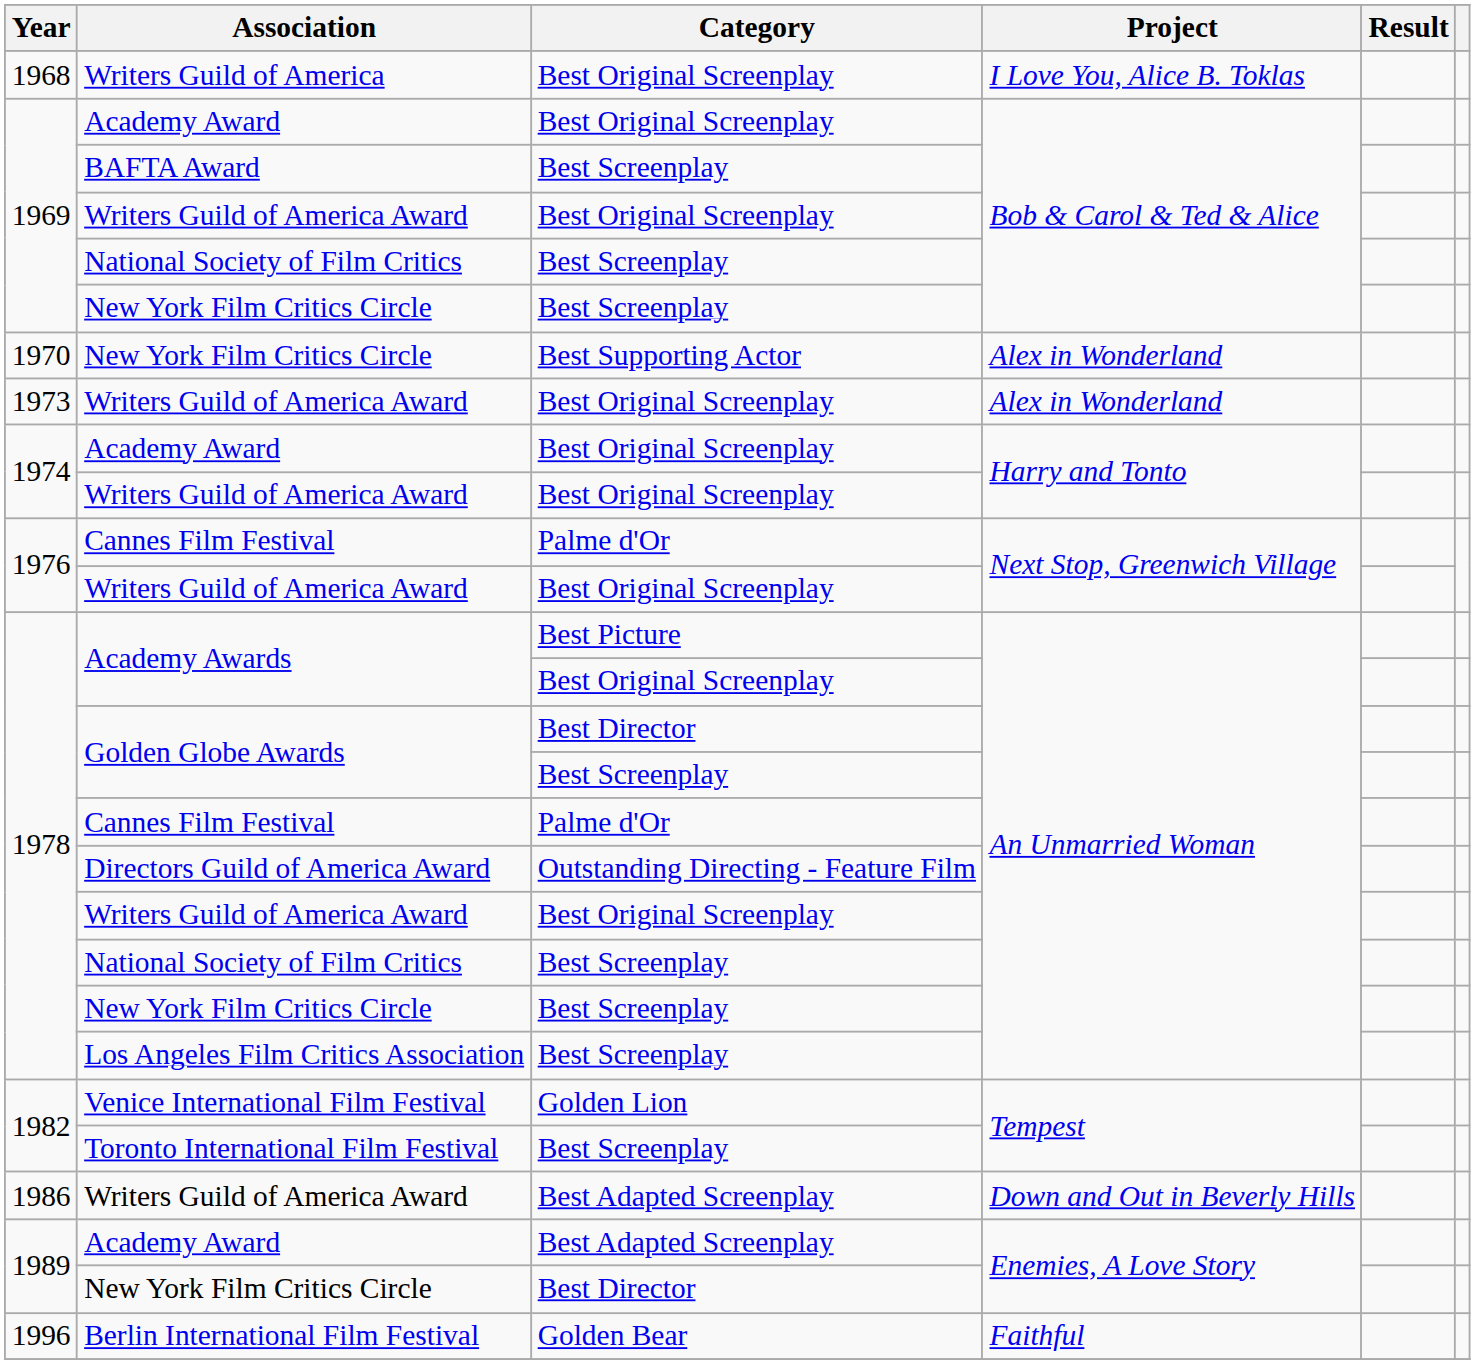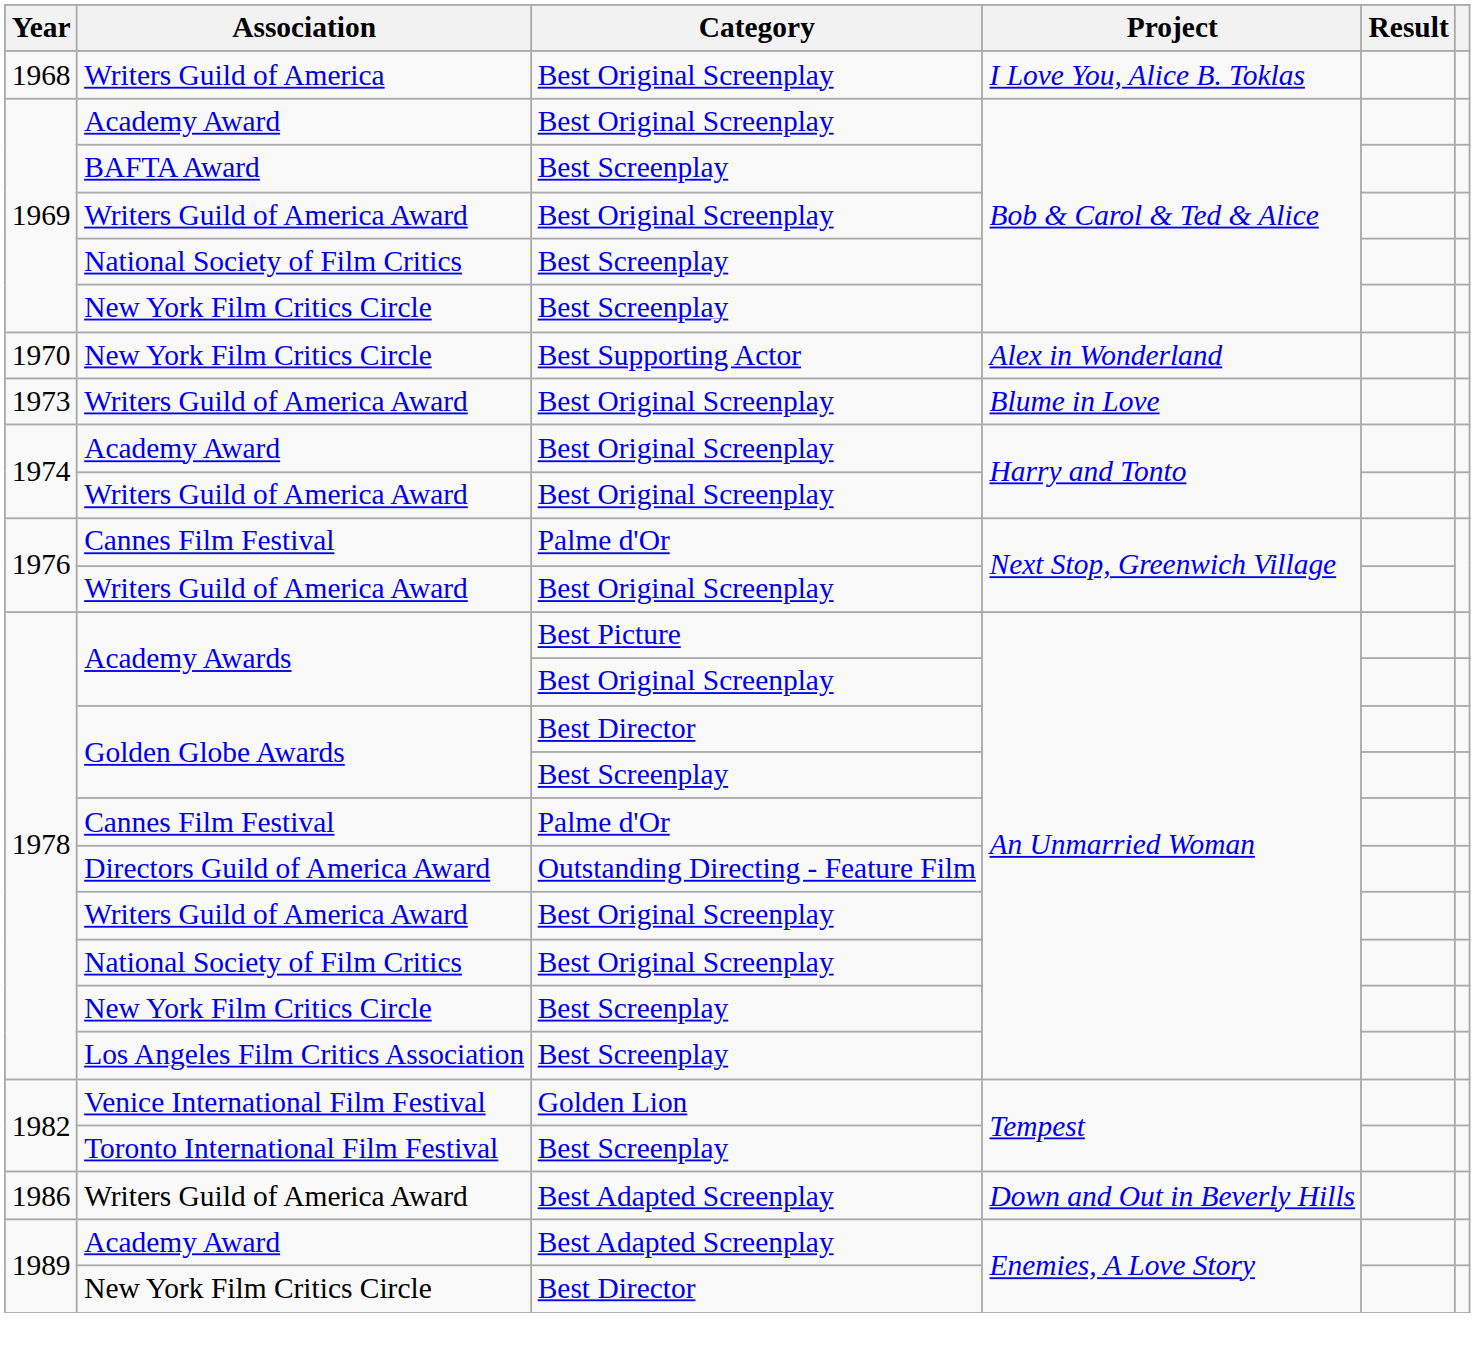 <table class="wikitable sortable">
 <tr>
 <th>Year</th>
 <th>Association</th>
 <th>Category</th>
 <th>Project</th>
 <th>Result</th>
 <th class=unsortable></th>
 </tr>
 <tr>
 <td>1968</td>
 <td><a href='#'>Writers Guild of America</a></td>
 <td><a href='#'>Best Original Screenplay</a></td>
 <td><em><a href='#'>I Love You, Alice B. Toklas</a></em></td>
 <td></td>
 <td></td>
 </tr>
 <tr>
 <td rowspan=5>1969</td>
 <td><a href='#'>Academy Award</a></td>
 <td><a href='#'>Best Original Screenplay</a></td>
 <td rowspan=5><em><a href='#'>Bob & Carol & Ted & Alice</a></em></td>
 <td></td>
 <td></td>
 </tr>
 <tr>
 <td><a href='#'>BAFTA Award</a></td>
 <td><a href='#'>Best Screenplay</a></td>
 <td></td>
 <td></td>
 </tr>
 <tr>
 <td><a href='#'>Writers Guild of America Award</a></td>
 <td><a href='#'>Best Original Screenplay</a></td>
 <td></td>
 <td></td>
 </tr>
 <tr>
 <td><a href='#'>National Society of Film Critics</a></td>
 <td><a href='#'>Best Screenplay</a></td>
 <td></td>
 <td></td>
 </tr>
 <tr>
 <td><a href='#'>New York Film Critics Circle</a></td>
 <td><a href='#'>Best Screenplay</a></td>
 <td></td>
 <td></td>
 </tr>
 <tr>
 <td>1970</td>
 <td><a href='#'>New York Film Critics Circle</a></td>
 <td><a href='#'>Best Supporting Actor</a></td>
 <td><em><a href='#'>Alex in Wonderland</a></em></td>
 <td></td>
 <td></td>
 </tr>
 <tr>
 <td>1973</td>
 <td><a href='#'>Writers Guild of America Award</a></td>
 <td><a href='#'>Best Original Screenplay</a></td>
-<td><em><a href='#'>Alex in Wonderland</a></em></td>
+<td><em><a href='#'>Blume in Love</a></em></td>
 <td></td>
 </tr>
 <tr>
 <td rowspan=2>1974</td>
 <td><a href='#'>Academy Award</a></td>
 <td><a href='#'>Best Original Screenplay</a></td>
 <td rowspan=2><em><a href='#'>Harry and Tonto</a></em></td>
 <td></td>
 <td></td>
 </tr>
 <tr>
 <td><a href='#'>Writers Guild of America Award</a></td>
 <td><a href='#'>Best Original Screenplay</a></td>
 <td></td>
 <td></td>
 </tr>
 <tr>
 <td rowspan=2>1976</td>
 <td><a href='#'>Cannes Film Festival</a></td>
 <td><a href='#'>Palme d'Or</a></td>
 <td rowspan=2><em><a href='#'>Next Stop, Greenwich Village</a></em></td>
 <td></td>
 </tr>
 <tr>
 <td><a href='#'>Writers Guild of America Award</a></td>
 <td><a href='#'>Best Original Screenplay</a></td>
 <td></td>
 </tr>
 <tr>
 <td rowspan=10>1978</td>
 <td rowspan=2><a href='#'>Academy Awards</a></td>
 <td><a href='#'>Best Picture</a></td>
 <td rowspan=10><em><a href='#'>An Unmarried Woman</a></em></td>
 <td></td>
 <td></td>
 </tr>
 <tr>
 <td><a href='#'>Best Original Screenplay</a></td>
 <td></td>
 <td></td>
 </tr>
 <tr>
 <td rowspan=2><a href='#'>Golden Globe Awards</a></td>
 <td><a href='#'>Best Director</a></td>
 <td></td>
 <td></td>
 </tr>
 <tr>
 <td><a href='#'>Best Screenplay</a></td>
 <td></td>
 <td></td>
 </tr>
 <tr>
 <td><a href='#'>Cannes Film Festival</a></td>
 <td><a href='#'>Palme d'Or</a></td>
 <td></td>
 <td></td>
 </tr>
 <tr>
 <td><a href='#'>Directors Guild of America Award</a></td>
 <td><a href='#'>Outstanding Directing - Feature Film</a></td>
 <td></td>
 <td></td>
 </tr>
 <tr>
 <td><a href='#'>Writers Guild of America Award</a></td>
 <td><a href='#'>Best Original Screenplay</a></td>
 <td></td>
 </tr>
 <tr>
 <td><a href='#'>National Society of Film Critics</a></td>
-<td><a href='#'>Best Screenplay</a></td>
+<td><a href='#'>Best Original Screenplay</a></td>
 <td></td>
 <td></td>
 </tr>
 <tr>
 <td><a href='#'>New York Film Critics Circle</a></td>
 <td><a href='#'>Best Screenplay</a></td>
 <td></td>
 <td></td>
 </tr>
 <tr>
 <td><a href='#'>Los Angeles Film Critics Association</a></td>
 <td><a href='#'>Best Screenplay</a></td>
 <td></td>
 <td></td>
 </tr>
 <tr>
 <td rowspan=2>1982</td>
 <td><a href='#'>Venice International Film Festival</a></td>
 <td><a href='#'>Golden Lion</a></td>
 <td rowspan=2><em><a href='#'>Tempest</a></em></td>
 <td></td>
 <td></td>
 </tr>
 <tr>
 <td><a href='#'>Toronto International Film Festival</a></td>
 <td><a href='#'>Best Screenplay</a></td>
 <td></td>
 </tr>
 <tr>
 <td>1986</td>
 <td>Writers Guild of America Award</td>
 <td><a href='#'>Best Adapted Screenplay</a></td>
 <td><em><a href='#'>Down and Out in Beverly Hills</a></em></td>
 <td></td>
 <td></td>
 </tr>
 <tr>
 <td rowspan=2>1989</td>
 <td><a href='#'>Academy Award</a></td>
 <td><a href='#'>Best Adapted Screenplay</a></td>
 <td rowspan=2><em><a href='#'>Enemies, A Love Story</a></em></td>
 <td></td>
 <td></td>
 </tr>
 <tr>
 <td>New York Film Critics Circle</td>
 <td><a href='#'>Best Director</a></td>
 <td></td>
 <td></td>
 </tr>
 <tr>
-<td>1996</td>
-<td><a href='#'>Berlin International Film Festival</a></td>
-<td><a href='#'>Golden Bear</a></td>
-<td><em><a href='#'>Faithful</a></em></td>
-<td></td>
-<td></td>
-</tr>
-<tr>
 </tr>
 </table>
